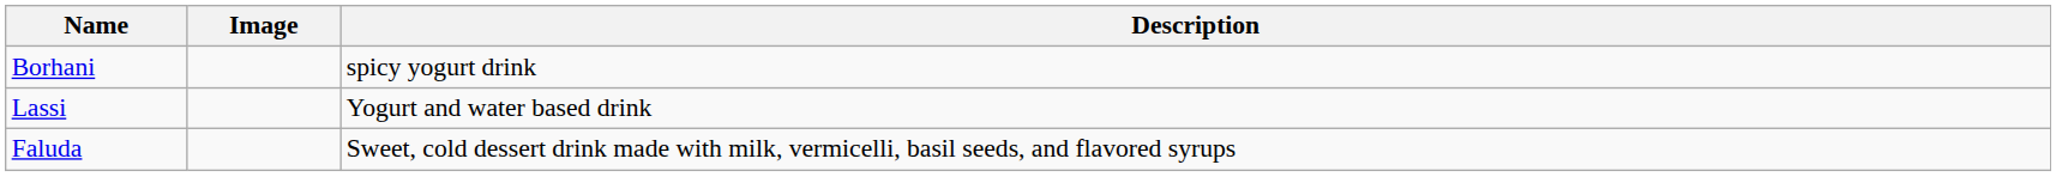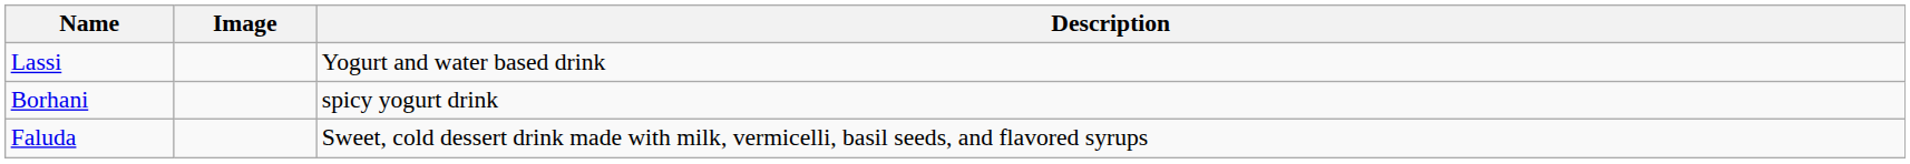 <table class="wikitable sortable" width="100%">
 <tr>
 <th>Name</th>
 <th>Image</th>
 <th>Description</th>
 </tr>
 <tr>
+<td><a href='#'>Lassi</a></td>
+<td></td>
+<td>Yogurt and water based drink</td>
+</tr>
+<tr>
 <td><a href='#'>Borhani</a></td>
 <td></td>
 <td>spicy yogurt drink</td>
-</tr>
-<tr>
-<td><a href='#'>Lassi</a></td>
-<td></td>
-<td>Yogurt and water based drink</td>
 </tr>
 <tr>
 <td><a href='#'>Faluda</a></td>
 <td></td>
 <td>Sweet, cold dessert drink made with milk, vermicelli, basil seeds, and flavored syrups</td>
 </tr>
 </table>
